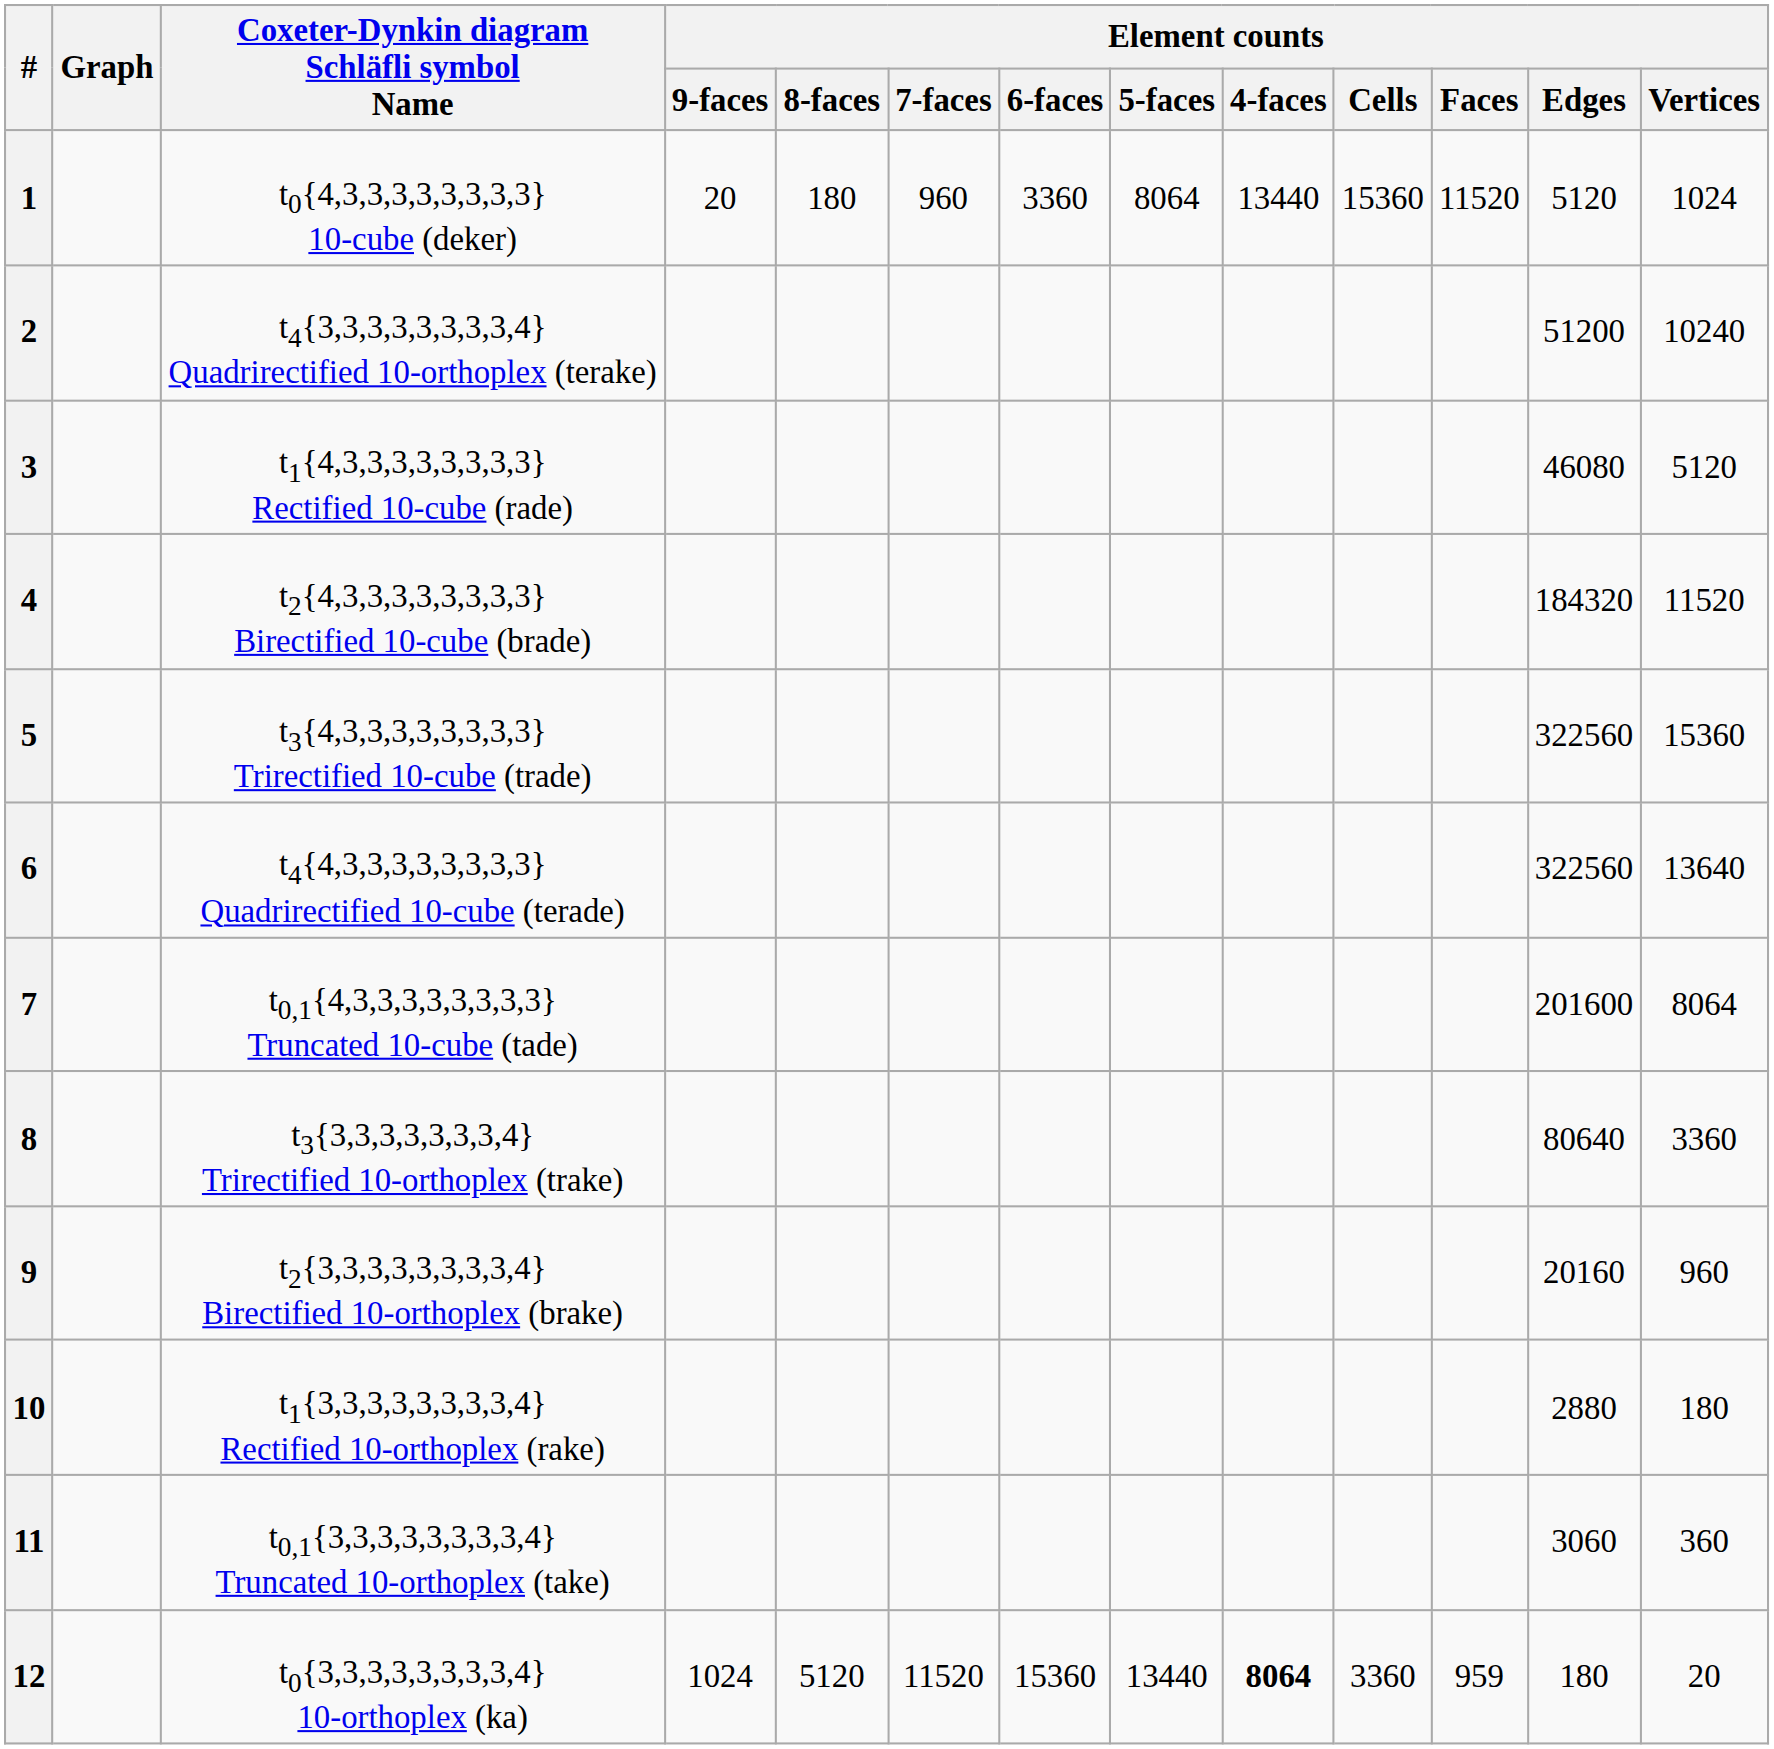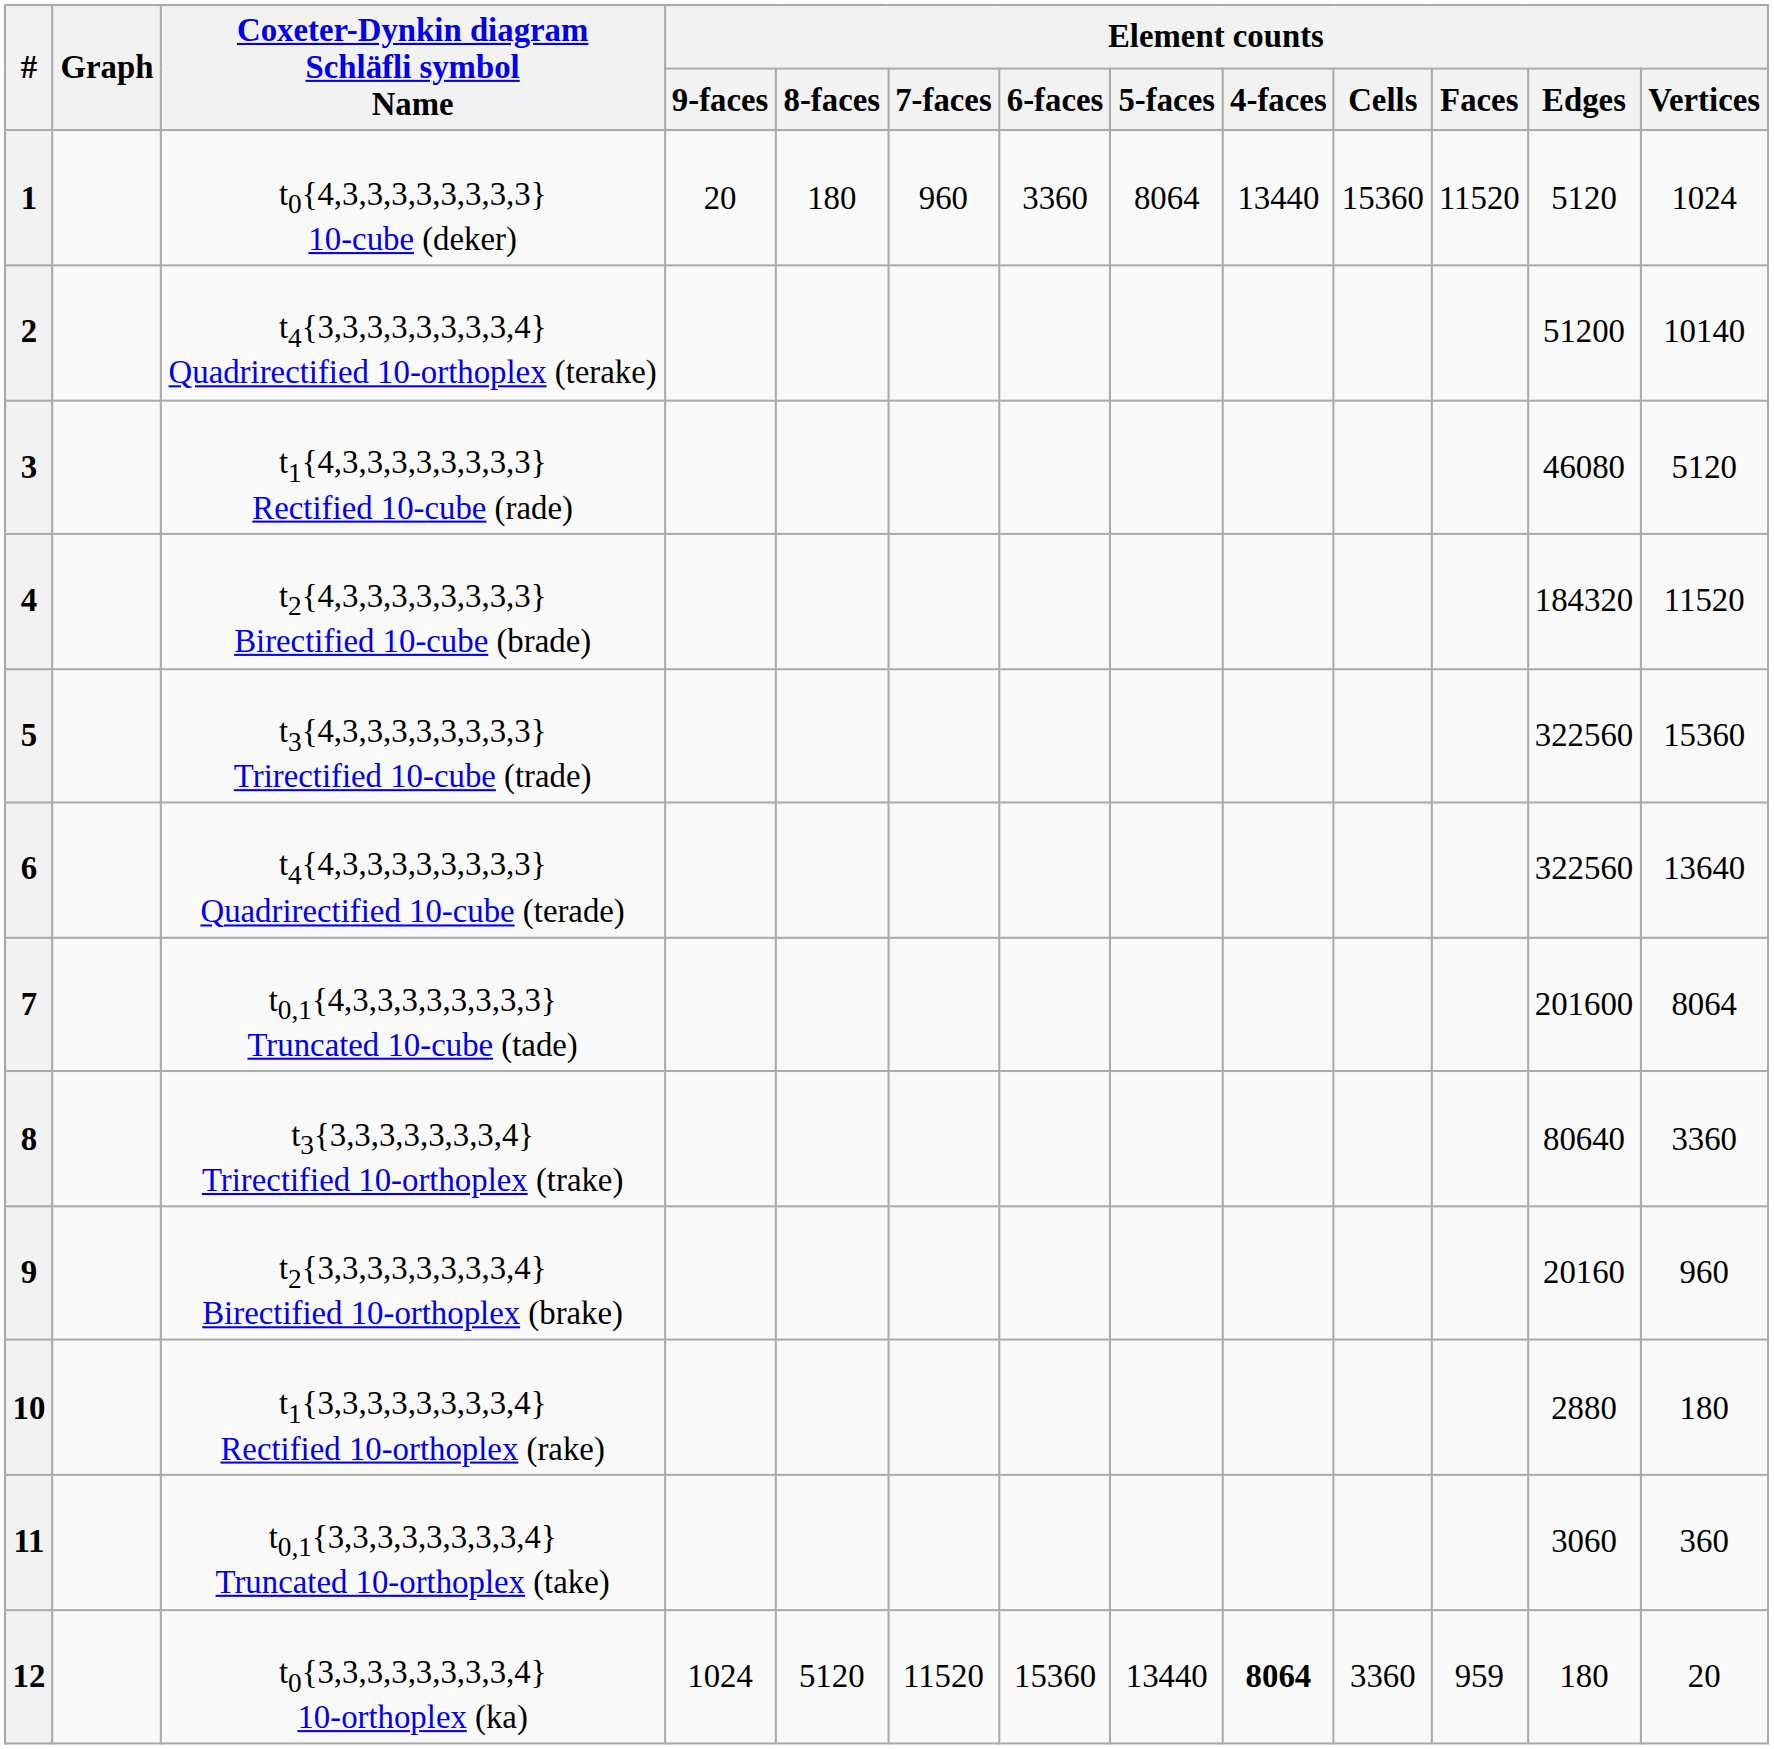 <table class="wikitable">
 <tr>
 <th rowspan=2>#</th>
 <th rowspan=2>Graph</th>
 <th rowspan=2><a href='#'>Coxeter-Dynkin diagram</a><br><a href='#'>Schläfli symbol</a><br>Name</th>
 <th colspan=10>Element counts</th>
 </tr>
 <tr>
 <th>9-faces</th>
 <th>8-faces</th>
 <th>7-faces</th>
 <th>6-faces</th>
 <th>5-faces</th>
 <th>4-faces</th>
 <th>Cells</th>
 <th>Faces</th>
 <th>Edges</th>
 <th>Vertices</th>
 </tr>
 <tr align=center>
 <th>1</th>
 <td></td>
 <td><br>t<sub>0</sub>{4,3,3,3,3,3,3,3,3}<br><a href='#'>10-cube</a> (deker)</td>
 <td>20</td>
 <td>180</td>
 <td>960</td>
 <td>3360</td>
 <td>8064</td>
 <td>13440</td>
 <td>15360</td>
 <td>11520</td>
 <td>5120</td>
 <td>1024</td>
 </tr>
 <tr align=center>
 <th>2</th>
 <td></td>
 <td><br>t<sub>4</sub>{3,3,3,3,3,3,3,3,4}<br><a href='#'>Quadrirectified 10-orthoplex</a> (terake)</td>
 <td></td>
 <td></td>
 <td></td>
 <td></td>
 <td></td>
 <td></td>
 <td></td>
 <td></td>
 <td>51200</td>
-<td>10240</td>
+<td>10140</td>
 </tr>
 <tr align=center>
 <th>3</th>
 <td></td>
 <td><br>t<sub>1</sub>{4,3,3,3,3,3,3,3,3}<br><a href='#'>Rectified 10-cube</a> (rade)</td>
 <td></td>
 <td></td>
 <td></td>
 <td></td>
 <td></td>
 <td></td>
 <td></td>
 <td></td>
 <td>46080</td>
 <td>5120</td>
 </tr>
 <tr align=center>
 <th>4</th>
 <td></td>
 <td><br>t<sub>2</sub>{4,3,3,3,3,3,3,3,3}<br><a href='#'>Birectified 10-cube</a> (brade)</td>
 <td></td>
 <td></td>
 <td></td>
 <td></td>
 <td></td>
 <td></td>
 <td></td>
 <td></td>
 <td>184320</td>
 <td>11520</td>
 </tr>
 <tr align=center>
 <th>5</th>
 <td></td>
 <td><br>t<sub>3</sub>{4,3,3,3,3,3,3,3,3}<br><a href='#'>Trirectified 10-cube</a> (trade)</td>
 <td></td>
 <td></td>
 <td></td>
 <td></td>
 <td></td>
 <td></td>
 <td></td>
 <td></td>
 <td>322560</td>
 <td>15360</td>
 </tr>
 <tr align=center>
 <th>6</th>
 <td></td>
 <td><br>t<sub>4</sub>{4,3,3,3,3,3,3,3,3}<br><a href='#'>Quadrirectified 10-cube</a> (terade)</td>
 <td></td>
 <td></td>
 <td></td>
 <td></td>
 <td></td>
 <td></td>
 <td></td>
 <td></td>
 <td>322560</td>
 <td>13640</td>
 </tr>
 <tr align=center>
 <th>7</th>
 <td></td>
 <td><br>t<sub>0,1</sub>{4,3,3,3,3,3,3,3,3}<br><a href='#'>Truncated 10-cube</a> (tade)</td>
 <td></td>
 <td></td>
 <td></td>
 <td></td>
 <td></td>
 <td></td>
 <td></td>
 <td></td>
 <td>201600</td>
 <td>8064</td>
 </tr>
 <tr align=center>
 <th>8</th>
 <td></td>
 <td><br>t<sub>3</sub>{3,3,3,3,3,3,3,4}<br><a href='#'>Trirectified 10-orthoplex</a> (trake)</td>
 <td></td>
 <td></td>
 <td></td>
 <td></td>
 <td></td>
 <td></td>
 <td></td>
 <td></td>
 <td>80640</td>
 <td>3360</td>
 </tr>
 <tr align=center>
 <th>9</th>
 <td></td>
 <td><br>t<sub>2</sub>{3,3,3,3,3,3,3,3,4}<br><a href='#'>Birectified 10-orthoplex</a> (brake)</td>
 <td></td>
 <td></td>
 <td></td>
 <td></td>
 <td></td>
 <td></td>
 <td></td>
 <td></td>
 <td>20160</td>
 <td>960</td>
 </tr>
 <tr align=center>
 <th>10</th>
 <td></td>
 <td><br>t<sub>1</sub>{3,3,3,3,3,3,3,3,4}<br><a href='#'>Rectified 10-orthoplex</a> (rake)</td>
 <td></td>
 <td></td>
 <td></td>
 <td></td>
 <td></td>
 <td></td>
 <td></td>
 <td></td>
 <td>2880</td>
 <td>180</td>
 </tr>
 <tr align=center>
 <th>11</th>
 <td></td>
 <td><br>t<sub>0,1</sub>{3,3,3,3,3,3,3,3,4}<br><a href='#'>Truncated 10-orthoplex</a> (take)</td>
 <td></td>
 <td></td>
 <td></td>
 <td></td>
 <td></td>
 <td></td>
 <td></td>
 <td></td>
 <td>3060</td>
 <td>360</td>
 </tr>
 <tr align=center>
 <th>12</th>
 <td></td>
 <td><br>t<sub>0</sub>{3,3,3,3,3,3,3,3,4}<br><a href='#'>10-orthoplex</a> (ka)</td>
 <td>1024</td>
 <td>5120</td>
 <td>11520</td>
 <td>15360</td>
 <td>13440</td>
 <td><strong>8064</strong></td>
 <td>3360</td>
 <td>959</td>
 <td>180</td>
 <td>20</td>
 </tr>
 </table>
